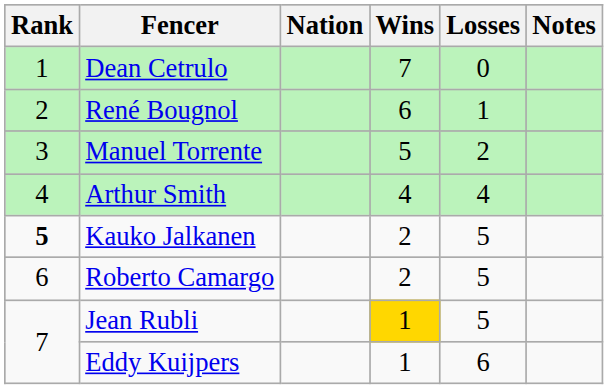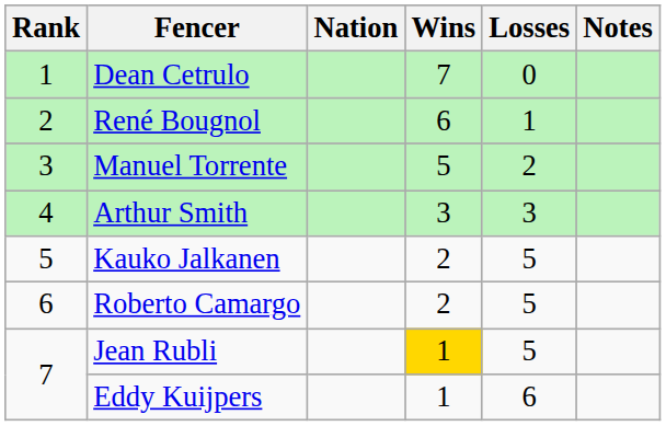 <table class="wikitable sortable" style="text-align: center;">
 <tr>
 <th>Rank</th>
 <th>Fencer</th>
 <th>Nation</th>
 <th>Wins</th>
 <th>Losses</th>
 <th>Notes</th>
 </tr>
 <tr style="background:#bbf3bb;">
 <td>1</td>
 <td align=left><a href='#'>Dean Cetrulo</a></td>
 <td align=left></td>
 <td>7</td>
 <td>0</td>
 <td></td>
 </tr>
 <tr style="background:#bbf3bb;">
 <td>2</td>
 <td align=left><a href='#'>René Bougnol</a></td>
 <td align=left></td>
 <td>6</td>
 <td>1</td>
 <td></td>
 </tr>
 <tr style="background:#bbf3bb;">
 <td>3</td>
 <td align=left><a href='#'>Manuel Torrente</a></td>
 <td align=left></td>
 <td>5</td>
 <td>2</td>
 <td></td>
 </tr>
 <tr style="background:#bbf3bb;">
 <td>4</td>
 <td align=left><a href='#'>Arthur Smith</a></td>
 <td align=left></td>
-<td>4</td>
-<td>4</td>
+<td>3</td>
+<td>3</td>
 <td></td>
 </tr>
 <tr>
-<td><strong>5</strong></td>
+<td>5</td>
 <td align=left><a href='#'>Kauko Jalkanen</a></td>
 <td align=left></td>
 <td>2</td>
 <td>5</td>
 <td></td>
 </tr>
 <tr>
 <td>6</td>
 <td align=left><a href='#'>Roberto Camargo</a></td>
 <td align=left></td>
 <td>2</td>
 <td>5</td>
 <td></td>
 </tr>
 <tr>
 <td rowspan=2>7</td>
 <td align=left><a href='#'>Jean Rubli</a></td>
 <td align=left></td>
 <td style="background: gold;">1</td>
 <td>5</td>
 <td></td>
 </tr>
 <tr>
 <td align=left><a href='#'>Eddy Kuijpers</a></td>
 <td align=left></td>
 <td>1</td>
 <td>6</td>
 <td></td>
 </tr>
 </table>
